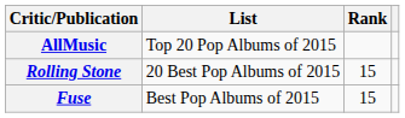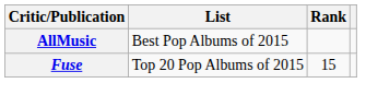 <table class="wikitable plainrowheaders sortable">
 <tr>
 <th>Critic/Publication</th>
 <th scope="col" class="unsortable">List</th>
 <th data-sort-type="number">Rank</th>
 <th scope="col" class="unsortable"></th>
 </tr>
 <tr Ad>
 <th scope="row" rowspan="1"><a href='#'>AllMusic</a></th>
-<td>Top 20 Pop Albums of 2015</td>
+<td>Best Pop Albums of 2015</td>
 <td></td>
 <td></td>
 </tr>
 <tr Ad>
-<th scope="row"><em><a href='#'>Rolling Stone</a></em></th>
-<td>20 Best Pop Albums of 2015</td>
-<td align=center>15</td>
-<td></td>
-</tr>
-<tr Ad>
 <th scope="row"><em><a href='#'>Fuse</a></em></th>
-<td>Best Pop Albums of 2015</td>
+<td>Top 20 Pop Albums of 2015</td>
 <td align=center>15</td>
 <td></td>
 </tr>
 </table>
